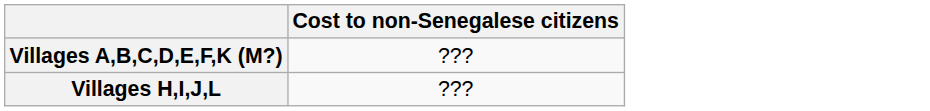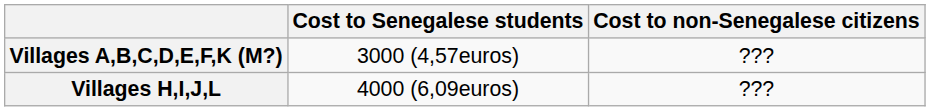 <table class="wikitable" style="text-align:center; width=80%">
 <tr>
 <th scope=col></th>
+<th scope=col>Cost to Senegalese students</th>
 <th scope=col>Cost to non-Senegalese citizens</th>
 </tr>
 <tr>
 <th scope=row>Villages A,B,C,D,E,F,K (M?)</th>
+<td>3000 (4,57euros)</td>
 <td>???</td>
 </tr>
 <tr>
 <th scope=row>Villages H,I,J,L</th>
+<td>4000 (6,09euros)</td>
 <td>???</td>
 </tr>
 </table>
